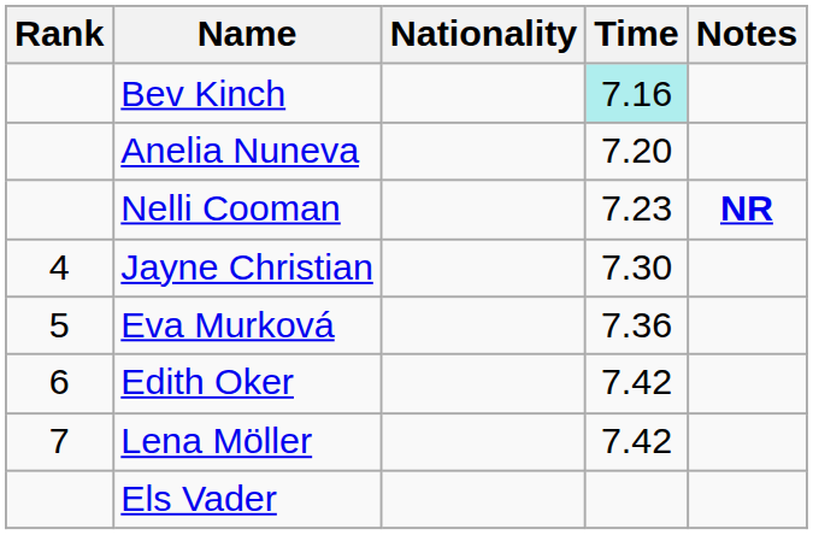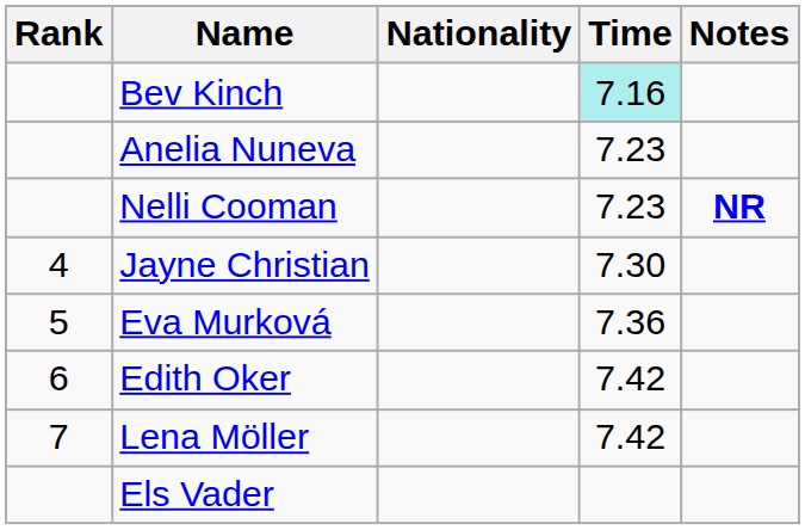 <table class="wikitable sortable" style="text-align:center">
 <tr>
 <th>Rank</th>
 <th>Name</th>
 <th>Nationality</th>
 <th>Time</th>
 <th>Notes</th>
 </tr>
 <tr>
 <td></td>
 <td align="left"><a href='#'>Bev Kinch</a></td>
 <td align=left></td>
 <td style="background: paleturquoise;">7.16</td>
 <td></td>
 </tr>
 <tr>
 <td></td>
 <td align="left"><a href='#'>Anelia Nuneva</a></td>
 <td align=left></td>
-<td>7.20</td>
+<td>7.23</td>
 <td></td>
 </tr>
 <tr>
 <td></td>
 <td align="left"><a href='#'>Nelli Cooman</a></td>
 <td align=left></td>
 <td>7.23</td>
 <td><strong><a href='#'>NR</a></strong></td>
 </tr>
 <tr>
 <td>4</td>
 <td align="left"><a href='#'>Jayne Christian</a></td>
 <td align=left></td>
 <td>7.30</td>
 <td></td>
 </tr>
 <tr>
 <td>5</td>
 <td align="left"><a href='#'>Eva Murková</a></td>
 <td align=left></td>
 <td>7.36</td>
 <td></td>
 </tr>
 <tr>
 <td>6</td>
 <td align="left"><a href='#'>Edith Oker</a></td>
 <td align=left></td>
 <td>7.42</td>
 <td></td>
 </tr>
 <tr>
 <td>7</td>
 <td align="left"><a href='#'>Lena Möller</a></td>
 <td align=left></td>
 <td>7.42</td>
 <td></td>
 </tr>
 <tr>
 <td></td>
 <td align="left"><a href='#'>Els Vader</a></td>
 <td align=left></td>
 <td></td>
 <td></td>
 </tr>
 </table>
